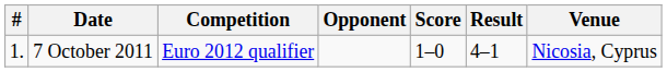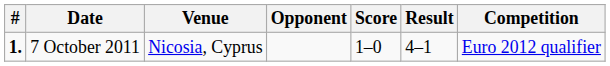 <table class="wikitable">
 <tr>
 <th>#</th>
 <th>Date</th>
-<th>Competition</th>
+<th>Venue</th>
 <th>Opponent</th>
 <th>Score</th>
 <th>Result</th>
-<th>Venue</th>
+<th>Competition</th>
 </tr>
 <tr>
-<td>1.</td>
+<td><strong>1.</strong></td>
 <td>7 October 2011</td>
-<td><a href='#'>Euro 2012 qualifier</a></td>
+<td><a href='#'>Nicosia</a>, Cyprus</td>
 <td></td>
 <td>1–0</td>
 <td>4–1</td>
-<td><a href='#'>Nicosia</a>, Cyprus</td>
+<td><a href='#'>Euro 2012 qualifier</a></td>
 </tr>
 </table>
